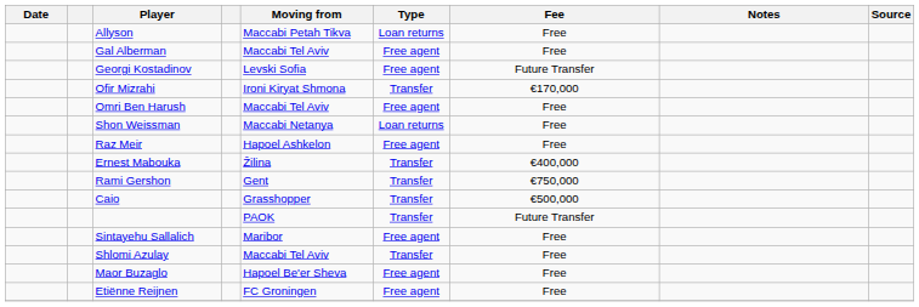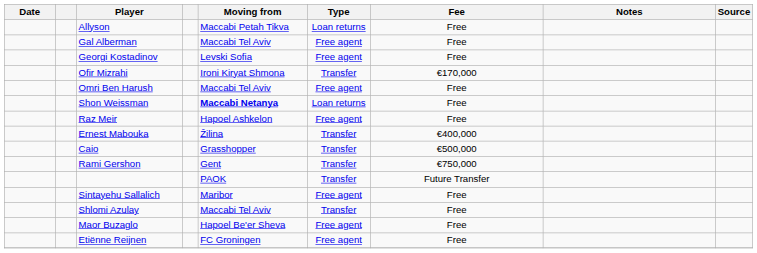 <table class="wikitable sortable">
 <tr>
 <th style="width:80px;">Date</th>
 <th style="width:30px;"></th>
 <th style="width:175px;">Player</th>
 <th style="width:20px;"></th>
 <th style="width:180px;">Moving from</th>
 <th style="width:100px;" class="unsortable">Type</th>
 <th style="width:295px;" class="unsortable">Fee</th>
 <th style="width:295px;" class="unsortable">Notes</th>
 <th style="width:20px;">Source</th>
 </tr>
 <tr>
 <td></td>
 <td align=center></td>
 <td> <a href='#'>Allyson</a></td>
 <td></td>
 <td> <a href='#'>Maccabi Petah Tikva</a></td>
 <td align=center><a href='#'>Loan returns</a></td>
 <td align=center>Free</td>
 <td align=center></td>
 <td></td>
 </tr>
 <tr>
 <td></td>
 <td align=center></td>
 <td> <a href='#'>Gal Alberman</a></td>
 <td></td>
 <td> <a href='#'>Maccabi Tel Aviv</a></td>
 <td align=center><a href='#'>Free agent</a></td>
 <td align=center>Free</td>
 <td align=center></td>
 <td></td>
 </tr>
 <tr>
 <td></td>
 <td align=center></td>
 <td> <a href='#'>Georgi Kostadinov</a></td>
 <td></td>
 <td> <a href='#'>Levski Sofia</a></td>
 <td align=center><a href='#'>Free agent</a></td>
-<td align=center>Future Transfer</td>
+<td align=center>Free</td>
 <td align=center></td>
 <td></td>
 </tr>
 <tr>
 <td></td>
 <td align=center></td>
 <td> <a href='#'>Ofir Mizrahi</a></td>
 <td></td>
 <td> <a href='#'>Ironi Kiryat Shmona</a></td>
 <td align=center><a href='#'>Transfer</a></td>
 <td align=center>€170,000</td>
 <td align=center></td>
 <td></td>
 </tr>
 <tr>
 <td></td>
 <td align=center></td>
 <td> <a href='#'>Omri Ben Harush</a></td>
 <td></td>
 <td> <a href='#'>Maccabi Tel Aviv</a></td>
 <td align=center><a href='#'>Free agent</a></td>
 <td align=center>Free</td>
 <td align=center></td>
 <td></td>
 </tr>
 <tr>
 <td></td>
 <td align=center></td>
 <td> <a href='#'>Shon Weissman</a></td>
 <td></td>
-<td> <a href='#'>Maccabi Netanya</a></td>
+<td><strong> <a href='#'>Maccabi Netanya</a></strong></td>
 <td align=center><a href='#'>Loan returns</a></td>
 <td align=center>Free</td>
 <td align=center></td>
 <td></td>
 </tr>
 <tr>
 <td></td>
 <td align=center></td>
 <td> <a href='#'>Raz Meir</a></td>
 <td></td>
 <td> <a href='#'>Hapoel Ashkelon</a></td>
 <td align=center><a href='#'>Free agent</a></td>
 <td align=center>Free</td>
 <td align=center></td>
 <td></td>
 </tr>
 <tr>
 <td></td>
 <td align=center></td>
 <td> <a href='#'>Ernest Mabouka</a></td>
 <td></td>
 <td> <a href='#'>Žilina</a></td>
 <td align=center><a href='#'>Transfer</a></td>
 <td align=center>€400,000</td>
 <td align=center></td>
 <td></td>
 </tr>
 <tr>
 <td></td>
 <td align=center></td>
-<td> <a href='#'>Rami Gershon</a></td>
+<td> <a href='#'>Caio</a></td>
 <td></td>
-<td> <a href='#'>Gent</a></td>
+<td> <a href='#'>Grasshopper</a></td>
 <td align=center><a href='#'>Transfer</a></td>
-<td align=center>€750,000</td>
+<td align=center>€500,000</td>
 <td align=center></td>
 <td></td>
 </tr>
 <tr>
 <td></td>
 <td align=center></td>
-<td> <a href='#'>Caio</a></td>
+<td> <a href='#'>Rami Gershon</a></td>
 <td></td>
-<td> <a href='#'>Grasshopper</a></td>
+<td> <a href='#'>Gent</a></td>
 <td align=center><a href='#'>Transfer</a></td>
-<td align=center>€500,000</td>
+<td align=center>€750,000</td>
 <td align=center></td>
 <td></td>
 </tr>
 <tr>
 <td></td>
 <td align=center></td>
 <td> </td>
 <td></td>
 <td> <a href='#'>PAOK</a></td>
 <td align=center><a href='#'>Transfer</a></td>
 <td align=center>Future Transfer</td>
 <td align=center></td>
 <td></td>
 </tr>
 <tr>
 <td></td>
 <td align=center></td>
 <td> <a href='#'>Sintayehu Sallalich</a></td>
 <td></td>
 <td> <a href='#'>Maribor</a></td>
 <td align=center><a href='#'>Free agent</a></td>
 <td align=center>Free</td>
 <td align=center></td>
 <td></td>
 </tr>
 <tr>
 <td></td>
 <td align=center></td>
 <td> <a href='#'>Shlomi Azulay</a></td>
 <td></td>
 <td> <a href='#'>Maccabi Tel Aviv</a></td>
 <td align=center><a href='#'>Transfer</a></td>
 <td align=center>Free</td>
 <td align=center></td>
 <td></td>
 </tr>
 <tr>
 <td></td>
 <td align=center></td>
 <td> <a href='#'>Maor Buzaglo</a></td>
 <td></td>
 <td> <a href='#'>Hapoel Be'er Sheva</a></td>
 <td align=center><a href='#'>Free agent</a></td>
 <td align=center>Free</td>
 <td align=center></td>
 <td></td>
 </tr>
 <tr>
 <td></td>
 <td align=center></td>
 <td> <a href='#'>Etiënne Reijnen</a></td>
 <td></td>
 <td> <a href='#'>FC Groningen</a></td>
 <td align=center><a href='#'>Free agent</a></td>
 <td align=center>Free</td>
 <td align=center></td>
 <td></td>
 </tr>
 <tr>
 </tr>
 </table>
